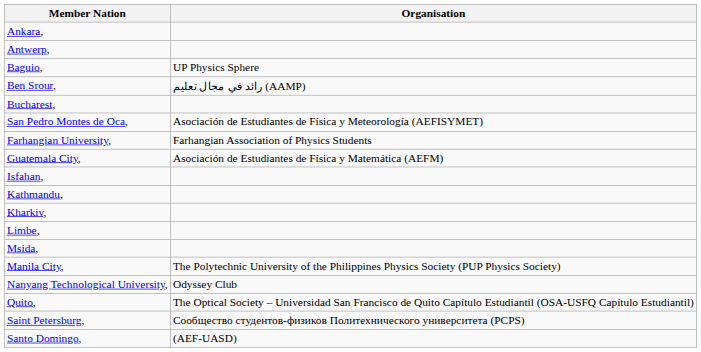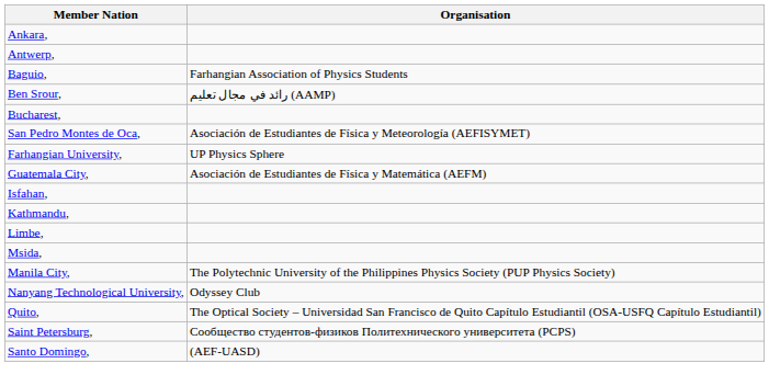 <table class="wikitable">
 <tr>
 <th>Member Nation</th>
 <th>Organisation</th>
 </tr>
 <tr>
 <td><a href='#'>Ankara</a>, </td>
 <td></td>
 </tr>
 <tr>
 <td><a href='#'>Antwerp</a>, </td>
 <td></td>
 </tr>
 <tr>
 <td><a href='#'>Baguio</a>, </td>
-<td>UP Physics Sphere</td>
+<td>Farhangian Association of Physics Students</td>
 </tr>
 <tr>
 <td><a href='#'>Ben Srour</a>, </td>
 <td>رائد في مجال تعليم (AAMP)</td>
 </tr>
 <tr>
 <td><a href='#'>Bucharest</a>, </td>
 <td></td>
 </tr>
 <tr>
 <td><a href='#'>San Pedro Montes de Oca</a>, </td>
 <td>Asociación de Estudiantes de Física y Meteorología (AEFISYMET)</td>
 </tr>
 <tr>
 <td><a href='#'>Farhangian University</a>, </td>
-<td>Farhangian Association of Physics Students</td>
+<td>UP Physics Sphere</td>
 </tr>
 <tr>
 <td><a href='#'>Guatemala City</a>, </td>
 <td>Asociación de Estudiantes de Física y Matemática (AEFM)</td>
 </tr>
 <tr>
 <td><a href='#'>Isfahan</a>, </td>
 <td></td>
 </tr>
 <tr>
 <td><a href='#'>Kathmandu</a>, </td>
 <td> </td>
-</tr>
-<tr>
-<td><a href='#'>Kharkiv</a>, </td>
-<td></td>
 </tr>
 <tr>
 <td><a href='#'>Limbe</a>, </td>
 <td></td>
 </tr>
 <tr>
 <td><a href='#'>Msida</a>, </td>
 <td></td>
 </tr>
 <tr>
 <td><a href='#'>Manila City</a>, </td>
 <td>The Polytechnic University of the Philippines Physics Society (PUP Physics Society)</td>
 </tr>
 <tr>
 <td><a href='#'>Nanyang Technological University</a>, </td>
 <td>Odyssey Club</td>
 </tr>
 <tr>
 <td><a href='#'>Quito</a>, </td>
 <td>The Optical Society – Universidad San Francisco de Quito Capítulo Estudiantil (OSA-USFQ Capítulo Estudiantil)</td>
 </tr>
 <tr>
 <td><a href='#'>Saint Petersburg</a>, </td>
 <td>Сообщество студентов-физиков Политехнического университета (PCPS)</td>
 </tr>
 <tr>
 <td><a href='#'>Santo Domingo</a>, </td>
 <td> (AEF-UASD)</td>
 </tr>
 </table>
